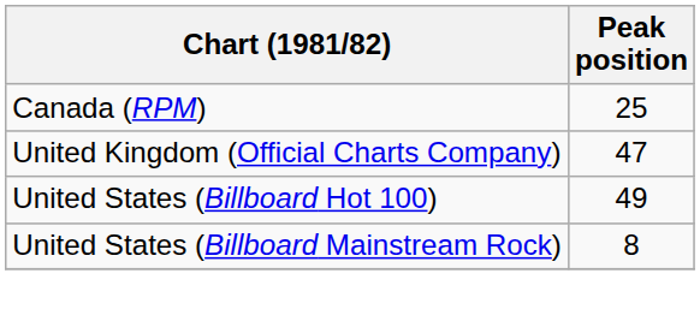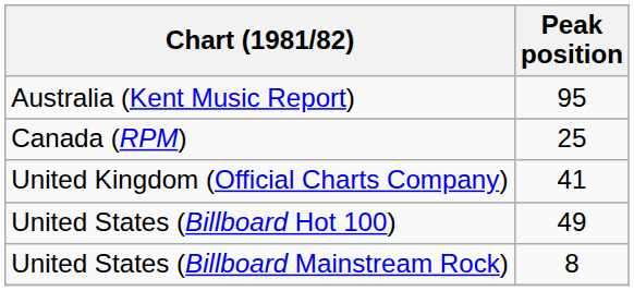 <table class="wikitable">
 <tr>
 <th>Chart (1981/82)</th>
 <th>Peak<br> position</th>
+</tr>
+<tr>
+<td>Australia (<a href='#'>Kent Music Report</a>)</td>
+<td align="center">95</td>
 </tr>
 <tr>
 <td>Canada (<em><a href='#'>RPM</a></em>)</td>
 <td align="center">25</td>
 </tr>
 <tr>
 <td>United Kingdom (<a href='#'>Official Charts Company</a>)</td>
-<td align="center">47</td>
+<td align="center">41</td>
 </tr>
 <tr>
 <td>United States (<a href='#'><em>Billboard</em> Hot 100</a>)</td>
 <td align="center">49</td>
 </tr>
 <tr>
 <td>United States (<a href='#'><em>Billboard</em> Mainstream Rock</a>)</td>
 <td align="center">8</td>
 </tr>
 <tr>
 </tr>
 </table>
